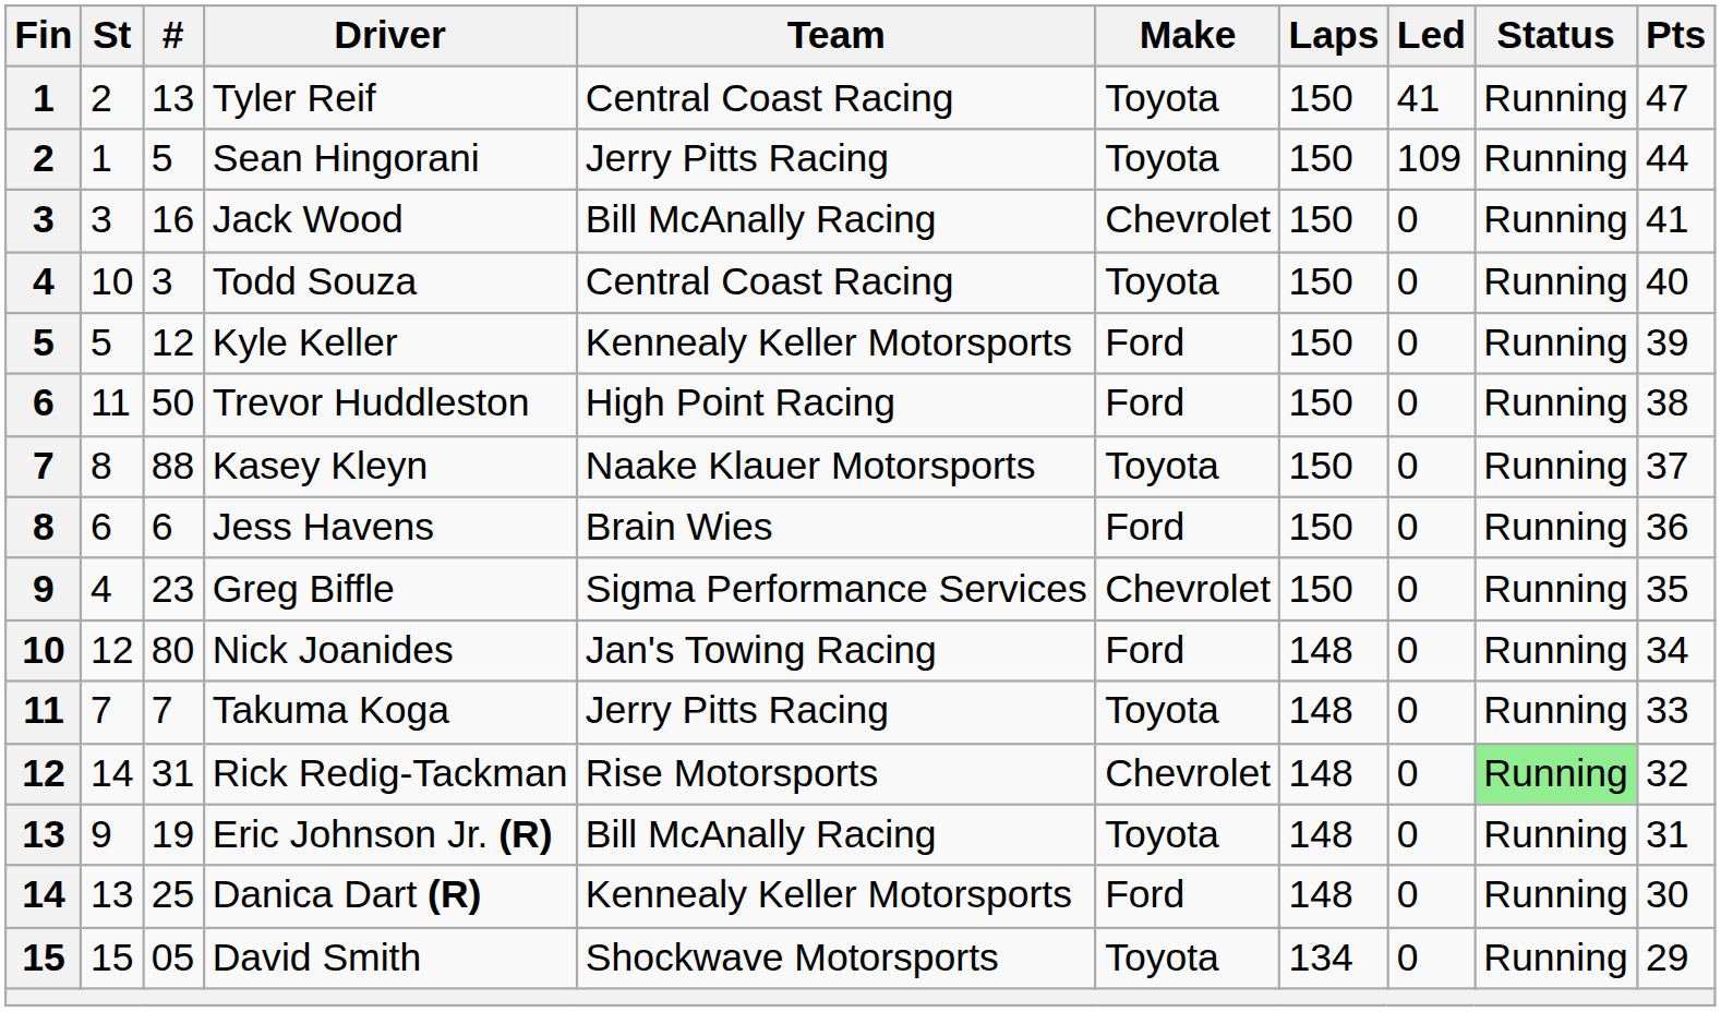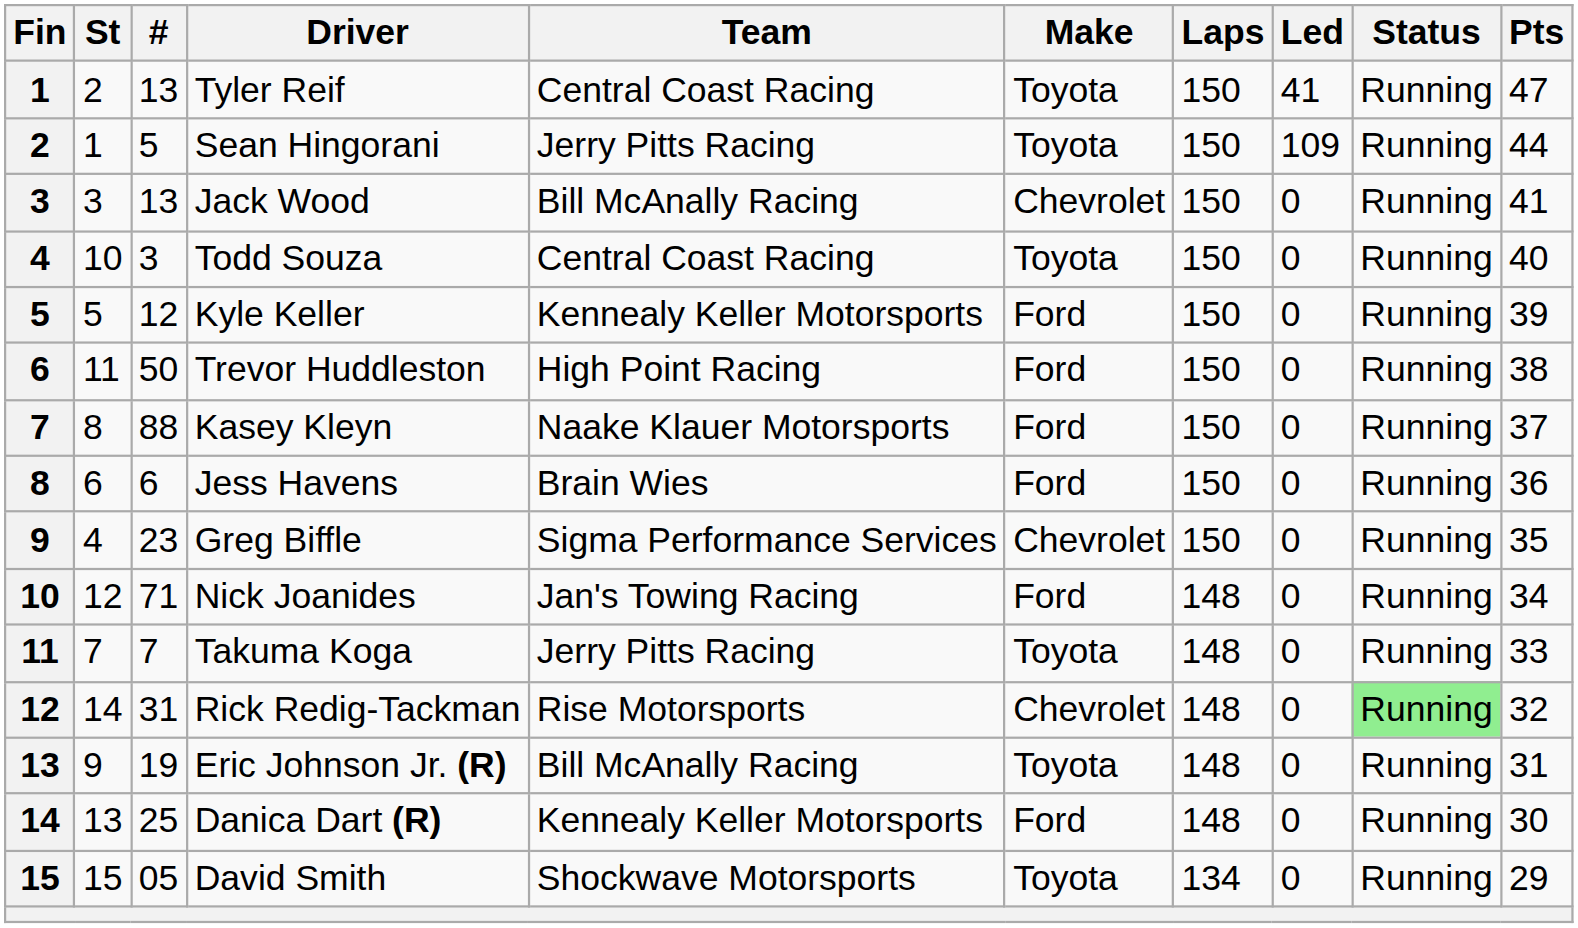 <table class="wikitable">
 <tr>
 <th>Fin</th>
 <th>St</th>
 <th>#</th>
 <th>Driver</th>
 <th>Team</th>
 <th>Make</th>
 <th>Laps</th>
 <th>Led</th>
 <th>Status</th>
 <th>Pts</th>
 </tr>
 <tr>
 <th>1</th>
 <td>2</td>
 <td>13</td>
 <td>Tyler Reif</td>
 <td>Central Coast Racing</td>
 <td>Toyota</td>
 <td>150</td>
 <td>41</td>
 <td>Running</td>
 <td>47</td>
 </tr>
 <tr>
 <th>2</th>
 <td>1</td>
 <td>5</td>
 <td>Sean Hingorani</td>
 <td>Jerry Pitts Racing</td>
 <td>Toyota</td>
 <td>150</td>
 <td>109</td>
 <td>Running</td>
 <td>44</td>
 </tr>
 <tr>
 <th>3</th>
 <td>3</td>
-<td>16</td>
+<td>13</td>
 <td>Jack Wood</td>
 <td>Bill McAnally Racing</td>
 <td>Chevrolet</td>
 <td>150</td>
 <td>0</td>
 <td>Running</td>
 <td>41</td>
 </tr>
 <tr>
 <th>4</th>
 <td>10</td>
 <td>3</td>
 <td>Todd Souza</td>
 <td>Central Coast Racing</td>
 <td>Toyota</td>
 <td>150</td>
 <td>0</td>
 <td>Running</td>
 <td>40</td>
 </tr>
 <tr>
 <th>5</th>
 <td>5</td>
 <td>12</td>
 <td>Kyle Keller</td>
 <td>Kennealy Keller Motorsports</td>
 <td>Ford</td>
 <td>150</td>
 <td>0</td>
 <td>Running</td>
 <td>39</td>
 </tr>
 <tr>
 <th>6</th>
 <td>11</td>
 <td>50</td>
 <td>Trevor Huddleston</td>
 <td>High Point Racing</td>
 <td>Ford</td>
 <td>150</td>
 <td>0</td>
 <td>Running</td>
 <td>38</td>
 </tr>
 <tr>
 <th>7</th>
 <td>8</td>
 <td>88</td>
 <td>Kasey Kleyn</td>
 <td>Naake Klauer Motorsports</td>
-<td>Toyota</td>
+<td>Ford</td>
 <td>150</td>
 <td>0</td>
 <td>Running</td>
 <td>37</td>
 </tr>
 <tr>
 <th>8</th>
 <td>6</td>
 <td>6</td>
 <td>Jess Havens</td>
 <td>Brain Wies</td>
 <td>Ford</td>
 <td>150</td>
 <td>0</td>
 <td>Running</td>
 <td>36</td>
 </tr>
 <tr>
 <th>9</th>
 <td>4</td>
 <td>23</td>
 <td>Greg Biffle</td>
 <td>Sigma Performance Services</td>
 <td>Chevrolet</td>
 <td>150</td>
 <td>0</td>
 <td>Running</td>
 <td>35</td>
 </tr>
 <tr>
 <th>10</th>
 <td>12</td>
-<td>80</td>
+<td>71</td>
 <td>Nick Joanides</td>
 <td>Jan's Towing Racing</td>
 <td>Ford</td>
 <td>148</td>
 <td>0</td>
 <td>Running</td>
 <td>34</td>
 </tr>
 <tr>
 <th>11</th>
 <td>7</td>
 <td>7</td>
 <td>Takuma Koga</td>
 <td>Jerry Pitts Racing</td>
 <td>Toyota</td>
 <td>148</td>
 <td>0</td>
 <td>Running</td>
 <td>33</td>
 </tr>
 <tr>
 <th>12</th>
 <td>14</td>
 <td>31</td>
 <td>Rick Redig-Tackman</td>
 <td>Rise Motorsports</td>
 <td>Chevrolet</td>
 <td>148</td>
 <td>0</td>
 <td style="background: lightgreen;">Running</td>
 <td>32</td>
 </tr>
 <tr>
 <th>13</th>
 <td>9</td>
 <td>19</td>
 <td>Eric Johnson Jr. <strong>(R)</strong></td>
 <td>Bill McAnally Racing</td>
 <td>Toyota</td>
 <td>148</td>
 <td>0</td>
 <td>Running</td>
 <td>31</td>
 </tr>
 <tr>
 <th>14</th>
 <td>13</td>
 <td>25</td>
 <td>Danica Dart <strong>(R)</strong></td>
 <td>Kennealy Keller Motorsports</td>
 <td>Ford</td>
 <td>148</td>
 <td>0</td>
 <td>Running</td>
 <td>30</td>
 </tr>
 <tr>
 <th>15</th>
 <td>15</td>
 <td>05</td>
 <td>David Smith</td>
 <td>Shockwave Motorsports</td>
 <td>Toyota</td>
 <td>134</td>
 <td>0</td>
 <td>Running</td>
 <td>29</td>
 </tr>
 <tr>
 <th colspan="10"></th>
 </tr>
 </table>
